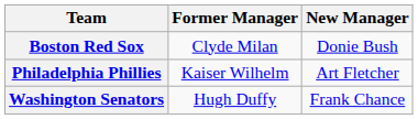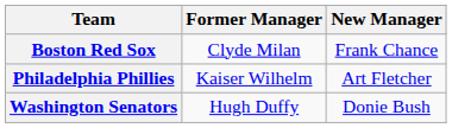 <table class="wikitable plainrowheaders" style="text-align:center;">
 <tr>
 <th>Team</th>
 <th>Former Manager</th>
 <th>New Manager</th>
 </tr>
 <tr>
 <th scope="row" style="text-align:center;"><a href='#'>Boston Red Sox</a></th>
 <td><a href='#'>Clyde Milan</a></td>
-<td><a href='#'>Donie Bush</a></td>
+<td><a href='#'>Frank Chance</a></td>
 </tr>
 <tr>
 <th scope="row" style="text-align:center;"><a href='#'>Philadelphia Phillies</a></th>
 <td><a href='#'>Kaiser Wilhelm</a></td>
 <td><a href='#'>Art Fletcher</a></td>
 </tr>
 <tr>
 <th scope="row" style="text-align:center;"><a href='#'>Washington Senators</a></th>
 <td><a href='#'>Hugh Duffy</a></td>
-<td><a href='#'>Frank Chance</a></td>
+<td><a href='#'>Donie Bush</a></td>
 </tr>
 </table>
